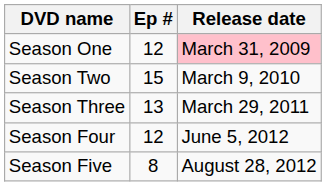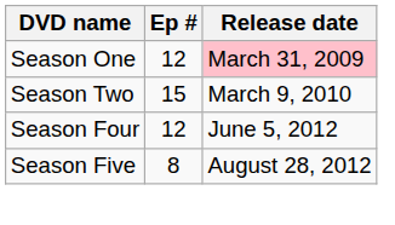 <table class="wikitable">
 <tr>
 <th>DVD name</th>
 <th>Ep #</th>
 <th>Release date</th>
 </tr>
 <tr>
 <td>Season One</td>
 <td style="text-align:center;">12</td>
 <td style="background: pink;">March 31, 2009</td>
 </tr>
 <tr>
 <td>Season Two</td>
 <td style="text-align:center;">15</td>
 <td>March 9, 2010</td>
 </tr>
 <tr>
-<td>Season Three</td>
-<td style="text-align:center;">13</td>
-<td>March 29, 2011</td>
-</tr>
-<tr>
 <td>Season Four</td>
 <td style="text-align:center;">12</td>
 <td>June 5, 2012</td>
 </tr>
 <tr>
 <td>Season Five</td>
 <td style="text-align:center;">8</td>
 <td>August 28, 2012</td>
 </tr>
 </table>
